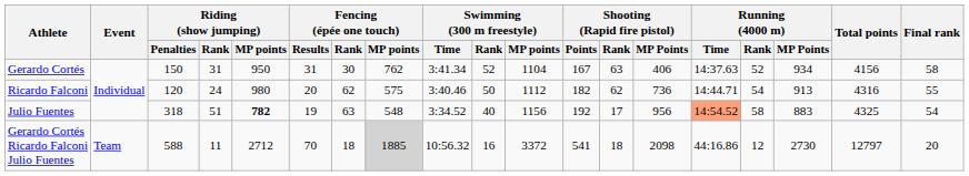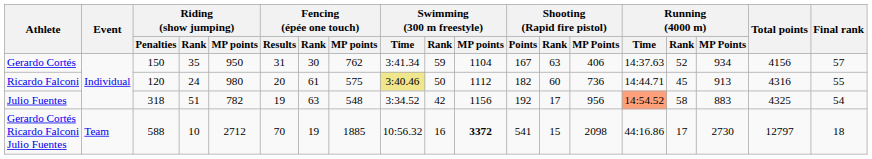 <table class="wikitable" style="font-size:90%">
 <tr>
 <th rowspan="2">Athlete</th>
 <th rowspan="2">Event</th>
 <th colspan=3>Riding<br><span>(show jumping)</span></th>
 <th colspan=3>Fencing<br><span>(épée one touch)</span></th>
 <th colspan=3>Swimming<br><span>(300 m freestyle)</span></th>
 <th colspan=3>Shooting<br><span>(Rapid fire pistol)</span></th>
 <th colspan=3>Running<br><span>(4000 m)</span></th>
 <th rowspan=2>Total points</th>
 <th rowspan=2>Final rank</th>
 </tr>
 <tr style="font-size:95%">
 <th>Penalties</th>
 <th>Rank</th>
 <th>MP points</th>
 <th>Results</th>
 <th>Rank</th>
 <th>MP points</th>
 <th>Time</th>
 <th>Rank</th>
 <th>MP points</th>
 <th>Points</th>
 <th>Rank</th>
 <th>MP Points</th>
 <th>Time</th>
 <th>Rank</th>
 <th>MP Points</th>
 </tr>
 <tr align=center>
 <td align=left><a href='#'>Gerardo Cortés</a></td>
 <td align=left rowspan=3><a href='#'>Individual</a></td>
 <td>150</td>
-<td>31</td>
+<td>35</td>
 <td>950</td>
 <td>31</td>
 <td>30</td>
 <td>762</td>
 <td>3:41.34</td>
-<td>52</td>
+<td>59</td>
 <td>1104</td>
 <td>167</td>
 <td>63</td>
 <td>406</td>
 <td>14:37.63</td>
 <td>52</td>
 <td>934</td>
 <td>4156</td>
-<td>58</td>
+<td>57</td>
 </tr>
 <tr align=center>
 <td align=left><a href='#'>Ricardo Falconi</a></td>
 <td>120</td>
 <td>24</td>
 <td>980</td>
 <td>20</td>
-<td>62</td>
+<td>61</td>
 <td>575</td>
-<td>3:40.46</td>
+<td style="background: khaki;">3:40.46</td>
 <td>50</td>
 <td>1112</td>
 <td>182</td>
-<td>62</td>
+<td>60</td>
 <td>736</td>
 <td>14:44.71</td>
-<td>54</td>
+<td>45</td>
 <td>913</td>
 <td>4316</td>
 <td>55</td>
 </tr>
 <tr align=center>
 <td align=left><a href='#'>Julio Fuentes</a></td>
 <td>318</td>
 <td>51</td>
-<td><strong>782</strong></td>
+<td>782</td>
 <td>19</td>
 <td>63</td>
 <td>548</td>
 <td>3:34.52</td>
-<td>40</td>
+<td>42</td>
 <td>1156</td>
 <td>192</td>
 <td>17</td>
 <td>956</td>
 <td style="background: lightsalmon;">14:54.52</td>
 <td>58</td>
 <td>883</td>
 <td>4325</td>
 <td>54</td>
 </tr>
 <tr align=center>
 <td align=left><a href='#'>Gerardo Cortés</a><br><a href='#'>Ricardo Falconi</a><br><a href='#'>Julio Fuentes</a></td>
 <td align=left><a href='#'>Team</a></td>
 <td>588</td>
-<td>11</td>
+<td>10</td>
 <td>2712</td>
 <td>70</td>
-<td>18</td>
-<td style="background: lightgrey;">1885</td>
+<td>19</td>
+<td>1885</td>
 <td>10:56.32</td>
 <td>16</td>
-<td>3372</td>
+<td><strong>3372</strong></td>
 <td>541</td>
-<td>18</td>
+<td>15</td>
 <td>2098</td>
 <td>44:16.86</td>
-<td>12</td>
+<td>17</td>
 <td>2730</td>
 <td>12797</td>
-<td>20</td>
+<td>18</td>
 </tr>
 </table>
